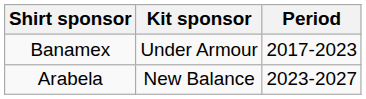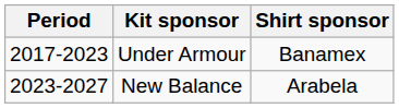 <table class="wikitable" style="text-align: center">
 <tr>
+<th>Period</th>
+<th>Kit sponsor</th>
 <th>Shirt sponsor</th>
-<th>Kit sponsor</th>
-<th>Period</th>
 </tr>
 <tr>
+<td>2017-2023</td>
+<td> Under Armour</td>
 <td> Banamex</td>
-<td> Under Armour</td>
-<td>2017-2023</td>
 </tr>
 <tr>
+<td>2023-2027</td>
+<td> New Balance</td>
 <td> Arabela</td>
-<td> New Balance</td>
-<td>2023-2027</td>
 </tr>
 </table>
